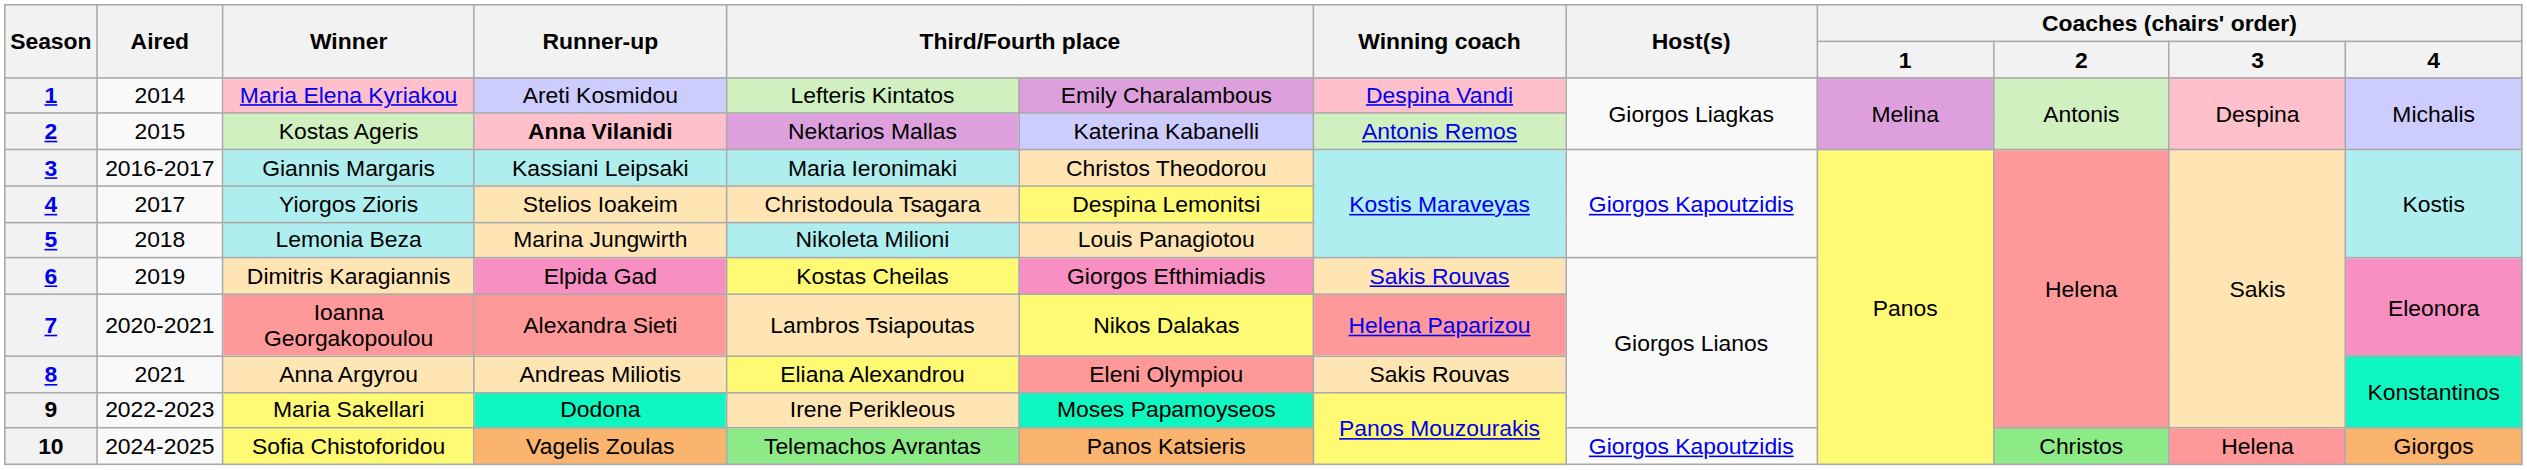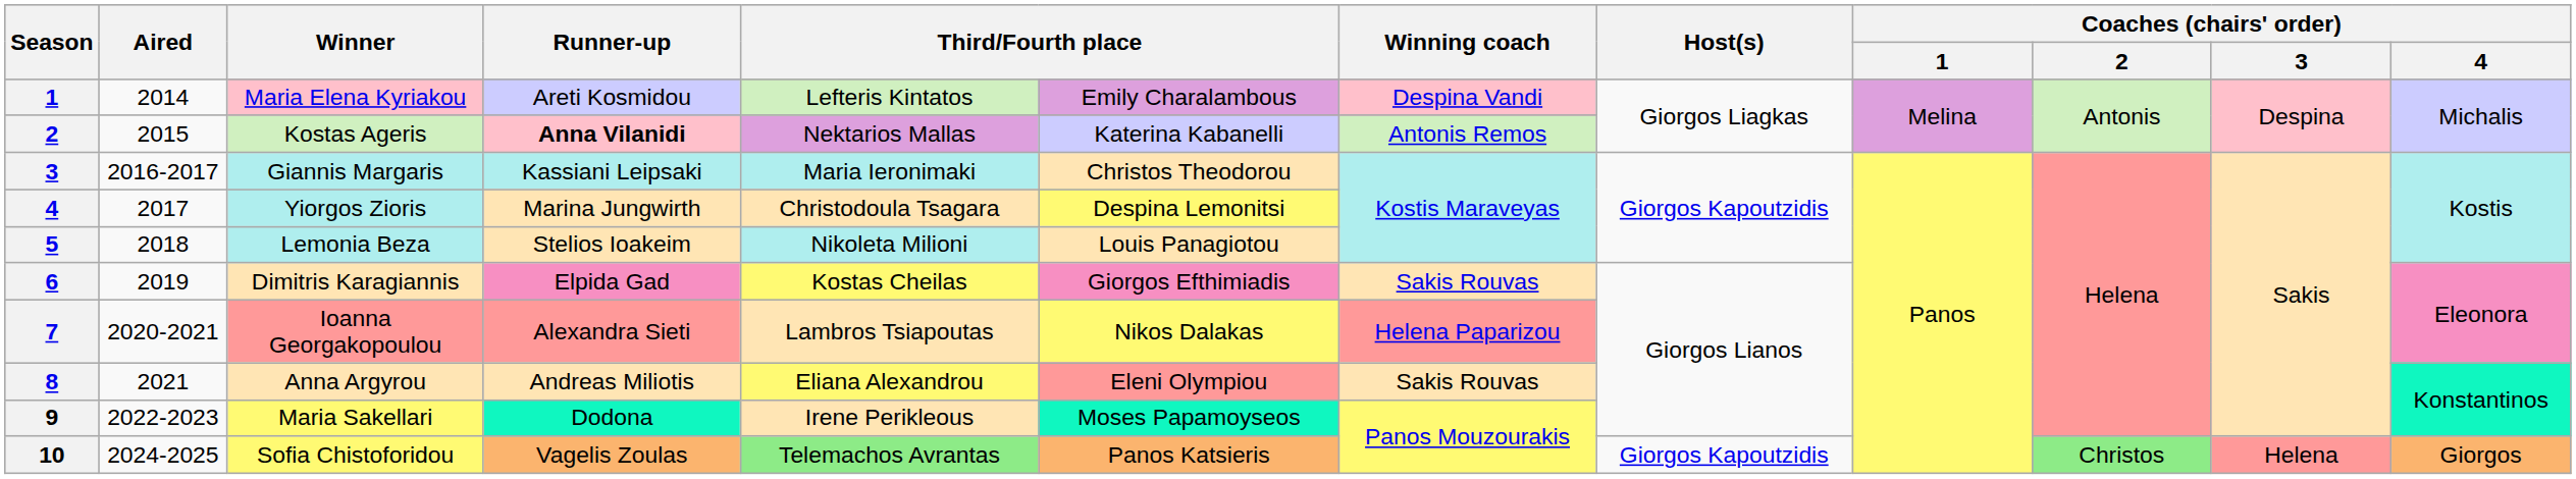 <table class="wikitable" style="text-align:center; font-size:90%; line-height:16px; width:100%">
 <tr>
 <th scope="col" style="width:2%" rowspan="2">Season</th>
 <th scope="col" style="width:5%" rowspan="2">Aired</th>
 <th scope="col" style="width:10%" rowspan="2">Winner</th>
 <th scope="col" style="width:10%" rowspan="2">Runner-up</th>
 <th colspan="2" rowspan="2">Third/Fourth place</th>
 <th rowspan="2" scope="col" style="width:10%">Winning coach</th>
 <th scope="col" style="width:10%" rowspan="2">Host(s)</th>
 <th scope="col" style="width:20%" colspan="4">Coaches (chairs' order)</th>
 </tr>
 <tr>
 <th width="7%">1</th>
 <th width="7%">2</th>
 <th width="7%">3</th>
 <th width="7%">4</th>
 </tr>
 <tr>
 <th scope="row"><a href='#'>1</a></th>
 <td>2014</td>
 <td style="background:pink"><a href='#'>Maria Elena Kyriakou</a></td>
 <td style="background:#ccccff">Areti Kosmidou</td>
 <td bgcolor="#d0f0c0">Lefteris Kintatos</td>
 <td bgcolor="#dda0dd">Emily Charalambous</td>
 <td style="background:pink"><a href='#'>Despina Vandi</a></td>
 <td rowspan="2">Giorgos Liagkas</td>
 <td rowspan="2" bgcolor="#dda0dd">Melina</td>
 <td rowspan="2" bgcolor="#d0f0c0">Antonis</td>
 <td rowspan="2" bgcolor="pink">Despina</td>
 <td rowspan="2" bgcolor="#ccccff">Michalis</td>
 </tr>
 <tr>
 <th scope="row"><a href='#'>2</a></th>
 <td>2015</td>
 <td style="background:#d0f0c0">Kostas Ageris</td>
 <td style="background:pink"><strong>Anna Vilanidi</strong></td>
 <td bgcolor="#dda0dd">Nektarios Mallas</td>
 <td bgcolor="#ccccff">Katerina Kabanelli</td>
 <td style="background:#d0f0c0"><a href='#'>Antonis Remos</a></td>
 </tr>
 <tr>
 <th scope="row"><a href='#'>3</a></th>
 <td>2016-2017</td>
 <td style="background:#afeeee">Giannis Margaris</td>
 <td style="background:#afeeee">Kassiani Leipsaki</td>
 <td style="background:#afeeee">Maria Ieronimaki</td>
 <td bgcolor="#ffe5b4">Christos Theodorou</td>
 <td rowspan="3" style="background:#afeeee"><a href='#'>Kostis Maraveyas</a></td>
 <td rowspan="3"><a href='#'>Giorgos Kapoutzidis</a></td>
 <td rowspan="8" bgcolor="#fffa73">Panos</td>
 <td rowspan="7" bgcolor="#ff9999">Helena</td>
 <td rowspan="7" bgcolor="#ffe5b4">Sakis</td>
 <td rowspan="3" bgcolor="#afeeee">Kostis</td>
 </tr>
 <tr>
 <th scope="row"><a href='#'>4</a></th>
 <td>2017</td>
 <td style="background:#afeeee">Yiorgos Zioris</td>
-<td style="background:#ffe5b4">Stelios Ioakeim</td>
+<td style="background:#ffe5b4">Marina Jungwirth</td>
 <td bgcolor="#ffe5b4">Christodoula Tsagara</td>
 <td bgcolor="#fffa73">Despina Lemonitsi</td>
 </tr>
 <tr>
 <th scope="row"><a href='#'>5</a></th>
 <td>2018</td>
 <td style="background:#afeeee">Lemonia Beza</td>
-<td style="background:#ffe5b4">Marina Jungwirth</td>
+<td style="background:#ffe5b4">Stelios Ioakeim</td>
 <td style="background:#afeeee">Nikoleta Milioni</td>
 <td style="background:#ffe5b4">Louis Panagiotou</td>
 </tr>
 <tr>
 <th><a href='#'>6</a></th>
 <td>2019</td>
 <td style="background:#ffe5b4">Dimitris Karagiannis</td>
 <td style="background:#f78fc2">Elpida Gad</td>
 <td style="background:#fffa73">Kostas Cheilas</td>
 <td style="background:#f78fc2">Giorgos Efthimiadis</td>
 <td style="background:#ffe5b4"><a href='#'>Sakis Rouvas</a></td>
 <td rowspan="4">Giorgos Lianos</td>
 <td rowspan="2" bgcolor="#f78fc2">Eleonora</td>
 </tr>
 <tr>
 <th><a href='#'>7</a></th>
 <td>2020-2021</td>
 <td style="background:#ff9999">Ioanna Georgakopoulou</td>
 <td style="background:#ff9999">Alexandra Sieti</td>
 <td style="background:#ffe5b4">Lambros Tsiapoutas</td>
 <td style="background:#fffa73">Nikos Dalakas</td>
 <td style="background:#ff9999"><a href='#'>Helena Paparizou</a></td>
 </tr>
 <tr>
 <th><a href='#'>8</a></th>
 <td>2021</td>
 <td style="background:#ffe5b4">Anna Argyrou</td>
 <td style="background:#ffe5b4">Andreas Miliotis</td>
 <td style="background:#fffa73">Eliana Alexandrou</td>
 <td style="background:#ff9999">Eleni Olympiou</td>
 <td style="background:#ffe5b4">Sakis Rouvas</td>
 <td rowspan="2" bgcolor="#0ff7c0">Konstantinos</td>
 </tr>
 <tr>
 <th>9</th>
 <td>2022-2023</td>
 <td style="background:#fffa73">Maria Sakellari</td>
 <td bgcolor="#0ff7c0">Dodona</td>
 <td style="background:#ffe5b4">Irene Perikleous</td>
 <td bgcolor="#0ff7c0">Moses Papamoyseos</td>
 <td rowspan="2" style="background:#fffa73"><a href='#'>Panos Mouzourakis</a></td>
 </tr>
 <tr>
 <th>10</th>
 <td>2024-2025</td>
 <td style="background:#fffa73">Sofia Chistoforidou</td>
 <td bgcolor="#fbb46e">Vagelis Zoulas</td>
 <td bgcolor="#8deb87">Telemachos Avrantas</td>
 <td bgcolor="#fbb46e">Panos Katsieris</td>
 <td><a href='#'>Giorgos Kapoutzidis</a></td>
 <td rowspan="1" bgcolor="#8deb87">Christos</td>
 <td bgcolor="#ff9999">Helena</td>
 <td rowspan="1" bgcolor="#fbb46e">Giorgos</td>
 </tr>
 </table>
